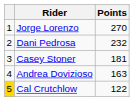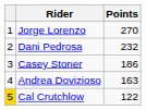 <table class="wikitable" style="font-size: 95%;">
 <tr>
 <th></th>
 <th>Rider</th>
 <th>Points</th>
 </tr>
 <tr>
 <td align=center>1</td>
 <td> <a href='#'>Jorge Lorenzo</a></td>
 <td align=right>270</td>
 </tr>
 <tr>
 <td align=center>2</td>
 <td> <a href='#'>Dani Pedrosa</a></td>
 <td align=right>232</td>
 </tr>
 <tr>
 <td align=center>3</td>
 <td> <a href='#'>Casey Stoner</a></td>
-<td align=right>181</td>
+<td align=right>186</td>
 </tr>
 <tr>
 <td align=center>4</td>
 <td> <a href='#'>Andrea Dovizioso</a></td>
 <td align=right>163</td>
 </tr>
 <tr>
 <td align=center style="background: gold;">5</td>
 <td> <a href='#'>Cal Crutchlow</a></td>
 <td align=right>122</td>
 </tr>
 </table>
